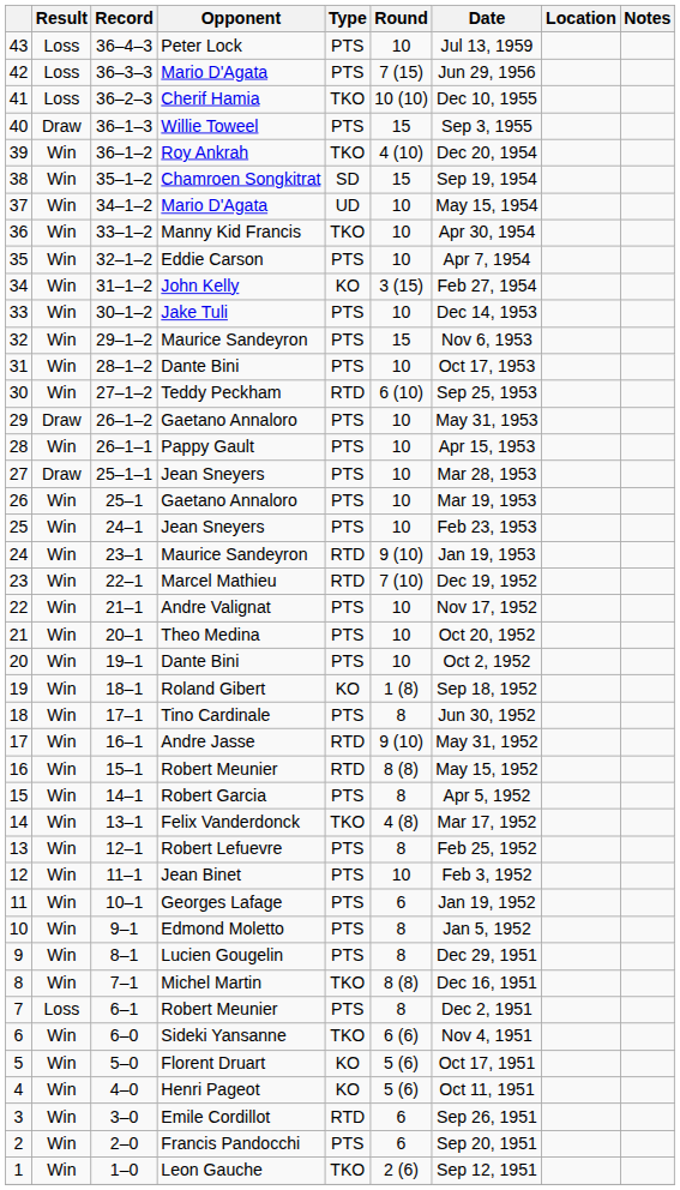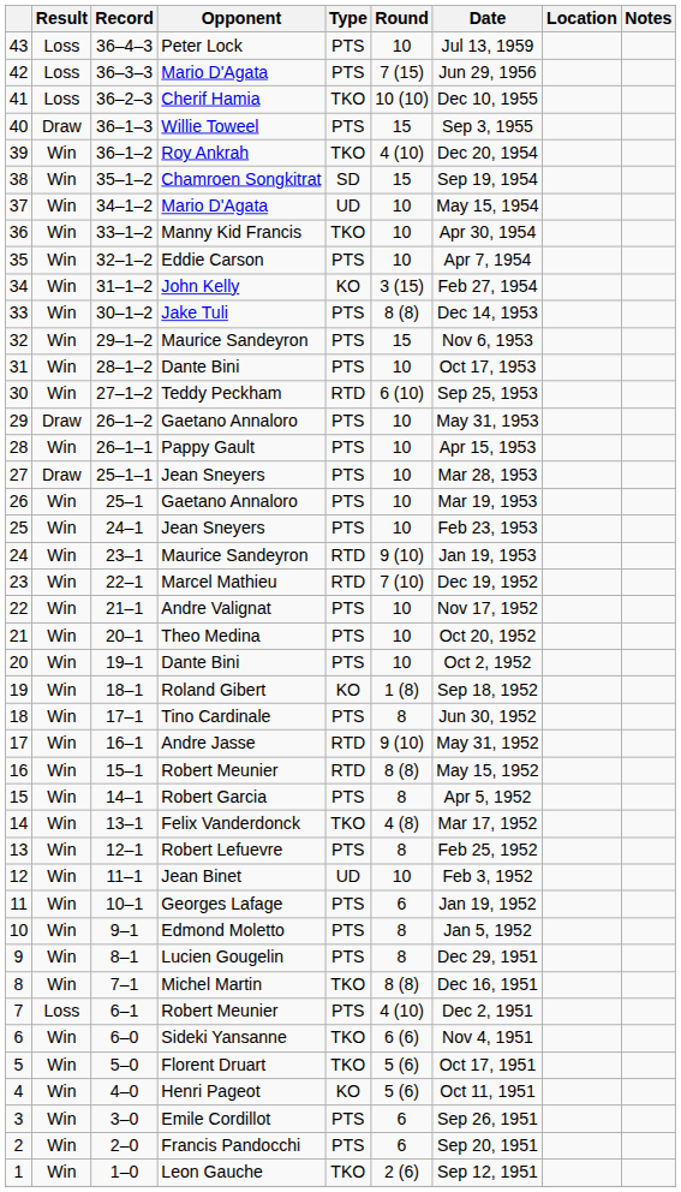 <table class="wikitable" style="text-align:center">
 <tr>
 <th></th>
 <th>Result</th>
 <th>Record</th>
 <th>Opponent</th>
 <th>Type</th>
 <th>Round</th>
 <th>Date</th>
 <th>Location</th>
 <th>Notes</th>
 </tr>
 <tr>
 <td>43</td>
 <td>Loss</td>
 <td>36–4–3</td>
 <td style="text-align:left;">Peter Lock</td>
 <td>PTS</td>
 <td>10</td>
 <td>Jul 13, 1959</td>
 <td style="text-align:left;"></td>
 <td></td>
 </tr>
 <tr>
 <td>42</td>
 <td>Loss</td>
 <td>36–3–3</td>
 <td style="text-align:left;"><a href='#'>Mario D'Agata</a></td>
 <td>PTS</td>
 <td>7 (15)</td>
 <td>Jun 29, 1956</td>
 <td style="text-align:left;"></td>
 <td style="text-align:left;"></td>
 </tr>
 <tr>
 <td>41</td>
 <td>Loss</td>
 <td>36–2–3</td>
 <td style="text-align:left;"><a href='#'>Cherif Hamia</a></td>
 <td>TKO</td>
 <td>10 (10)</td>
 <td>Dec 10, 1955</td>
 <td style="text-align:left;"></td>
 <td></td>
 </tr>
 <tr>
 <td>40</td>
 <td>Draw</td>
 <td>36–1–3</td>
 <td style="text-align:left;"><a href='#'>Willie Toweel</a></td>
 <td>PTS</td>
 <td>15</td>
 <td>Sep 3, 1955</td>
 <td style="text-align:left;"></td>
 <td style="text-align:left;"></td>
 </tr>
 <tr>
 <td>39</td>
 <td>Win</td>
 <td>36–1–2</td>
 <td style="text-align:left;"><a href='#'>Roy Ankrah</a></td>
 <td>TKO</td>
 <td>4 (10)</td>
 <td>Dec 20, 1954</td>
 <td style="text-align:left;"></td>
 <td></td>
 </tr>
 <tr>
 <td>38</td>
 <td>Win</td>
 <td>35–1–2</td>
 <td style="text-align:left;"><a href='#'>Chamroen Songkitrat</a></td>
 <td>SD</td>
 <td>15</td>
 <td>Sep 19, 1954</td>
 <td style="text-align:left;"></td>
 <td style="text-align:left;"></td>
 </tr>
 <tr>
 <td>37</td>
 <td>Win</td>
 <td>34–1–2</td>
 <td style="text-align:left;"><a href='#'>Mario D'Agata</a></td>
 <td>UD</td>
 <td>10</td>
 <td>May 15, 1954</td>
 <td style="text-align:left;"></td>
 <td></td>
 </tr>
 <tr>
 <td>36</td>
 <td>Win</td>
 <td>33–1–2</td>
 <td style="text-align:left;">Manny Kid Francis</td>
 <td>TKO</td>
 <td>10</td>
 <td>Apr 30, 1954</td>
 <td style="text-align:left;"></td>
 <td></td>
 </tr>
 <tr>
 <td>35</td>
 <td>Win</td>
 <td>32–1–2</td>
 <td style="text-align:left;">Eddie Carson</td>
 <td>PTS</td>
 <td>10</td>
 <td>Apr 7, 1954</td>
 <td style="text-align:left;"></td>
 <td></td>
 </tr>
 <tr>
 <td>34</td>
 <td>Win</td>
 <td>31–1–2</td>
 <td style="text-align:left;"><a href='#'>John Kelly</a></td>
 <td>KO</td>
 <td>3 (15)</td>
 <td>Feb 27, 1954</td>
 <td style="text-align:left;"></td>
 <td style="text-align:left;"></td>
 </tr>
 <tr>
 <td>33</td>
 <td>Win</td>
 <td>30–1–2</td>
 <td style="text-align:left;"><a href='#'>Jake Tuli</a></td>
 <td>PTS</td>
-<td>10</td>
+<td>8 (8)</td>
 <td>Dec 14, 1953</td>
 <td style="text-align:left;"></td>
 <td></td>
 </tr>
 <tr>
 <td>32</td>
 <td>Win</td>
 <td>29–1–2</td>
 <td style="text-align:left;">Maurice Sandeyron</td>
 <td>PTS</td>
 <td>15</td>
 <td>Nov 6, 1953</td>
 <td style="text-align:left;"></td>
 <td style="text-align:left;"></td>
 </tr>
 <tr>
 <td>31</td>
 <td>Win</td>
 <td>28–1–2</td>
 <td style="text-align:left;">Dante Bini</td>
 <td>PTS</td>
 <td>10</td>
 <td>Oct 17, 1953</td>
 <td style="text-align:left;"></td>
 <td></td>
 </tr>
 <tr>
 <td>30</td>
 <td>Win</td>
 <td>27–1–2</td>
 <td style="text-align:left;">Teddy Peckham</td>
 <td>RTD</td>
 <td>6 (10)</td>
 <td>Sep 25, 1953</td>
 <td style="text-align:left;"></td>
 <td></td>
 </tr>
 <tr>
 <td>29</td>
 <td>Draw</td>
 <td>26–1–2</td>
 <td style="text-align:left;">Gaetano Annaloro</td>
 <td>PTS</td>
 <td>10</td>
 <td>May 31, 1953</td>
 <td style="text-align:left;"></td>
 <td></td>
 </tr>
 <tr>
 <td>28</td>
 <td>Win</td>
 <td>26–1–1</td>
 <td style="text-align:left;">Pappy Gault</td>
 <td>PTS</td>
 <td>10</td>
 <td>Apr 15, 1953</td>
 <td style="text-align:left;"></td>
 <td></td>
 </tr>
 <tr>
 <td>27</td>
 <td>Draw</td>
 <td>25–1–1</td>
 <td style="text-align:left;">Jean Sneyers</td>
 <td>PTS</td>
 <td>10</td>
 <td>Mar 28, 1953</td>
 <td style="text-align:left;"></td>
 <td></td>
 </tr>
 <tr>
 <td>26</td>
 <td>Win</td>
 <td>25–1</td>
 <td style="text-align:left;">Gaetano Annaloro</td>
 <td>PTS</td>
 <td>10</td>
 <td>Mar 19, 1953</td>
 <td style="text-align:left;"></td>
 <td></td>
 </tr>
 <tr>
 <td>25</td>
 <td>Win</td>
 <td>24–1</td>
 <td style="text-align:left;">Jean Sneyers</td>
 <td>PTS</td>
 <td>10</td>
 <td>Feb 23, 1953</td>
 <td style="text-align:left;"></td>
 <td></td>
 </tr>
 <tr>
 <td>24</td>
 <td>Win</td>
 <td>23–1</td>
 <td style="text-align:left;">Maurice Sandeyron</td>
 <td>RTD</td>
 <td>9 (10)</td>
 <td>Jan 19, 1953</td>
 <td style="text-align:left;"></td>
 <td></td>
 </tr>
 <tr>
 <td>23</td>
 <td>Win</td>
 <td>22–1</td>
 <td style="text-align:left;">Marcel Mathieu</td>
 <td>RTD</td>
 <td>7 (10)</td>
 <td>Dec 19, 1952</td>
 <td style="text-align:left;"></td>
 <td></td>
 </tr>
 <tr>
 <td>22</td>
 <td>Win</td>
 <td>21–1</td>
 <td style="text-align:left;">Andre Valignat</td>
 <td>PTS</td>
 <td>10</td>
 <td>Nov 17, 1952</td>
 <td style="text-align:left;"></td>
 <td></td>
 </tr>
 <tr>
 <td>21</td>
 <td>Win</td>
 <td>20–1</td>
 <td style="text-align:left;">Theo Medina</td>
 <td>PTS</td>
 <td>10</td>
 <td>Oct 20, 1952</td>
 <td style="text-align:left;"></td>
 <td></td>
 </tr>
 <tr>
 <td>20</td>
 <td>Win</td>
 <td>19–1</td>
 <td style="text-align:left;">Dante Bini</td>
 <td>PTS</td>
 <td>10</td>
 <td>Oct 2, 1952</td>
 <td style="text-align:left;"></td>
 <td></td>
 </tr>
 <tr>
 <td>19</td>
 <td>Win</td>
 <td>18–1</td>
 <td style="text-align:left;">Roland Gibert</td>
 <td>KO</td>
 <td>1 (8)</td>
 <td>Sep 18, 1952</td>
 <td style="text-align:left;"></td>
 <td></td>
 </tr>
 <tr>
 <td>18</td>
 <td>Win</td>
 <td>17–1</td>
 <td style="text-align:left;">Tino Cardinale</td>
 <td>PTS</td>
 <td>8</td>
 <td>Jun 30, 1952</td>
 <td style="text-align:left;"></td>
 <td></td>
 </tr>
 <tr>
 <td>17</td>
 <td>Win</td>
 <td>16–1</td>
 <td style="text-align:left;">Andre Jasse</td>
 <td>RTD</td>
 <td>9 (10)</td>
 <td>May 31, 1952</td>
 <td style="text-align:left;"></td>
 <td></td>
 </tr>
 <tr>
 <td>16</td>
 <td>Win</td>
 <td>15–1</td>
 <td style="text-align:left;">Robert Meunier</td>
 <td>RTD</td>
 <td>8 (8)</td>
 <td>May 15, 1952</td>
 <td style="text-align:left;"></td>
 <td></td>
 </tr>
 <tr>
 <td>15</td>
 <td>Win</td>
 <td>14–1</td>
 <td style="text-align:left;">Robert Garcia</td>
 <td>PTS</td>
 <td>8</td>
 <td>Apr 5, 1952</td>
 <td style="text-align:left;"></td>
 <td></td>
 </tr>
 <tr>
 <td>14</td>
 <td>Win</td>
 <td>13–1</td>
 <td style="text-align:left;">Felix Vanderdonck</td>
 <td>TKO</td>
 <td>4 (8)</td>
 <td>Mar 17, 1952</td>
 <td style="text-align:left;"></td>
 <td></td>
 </tr>
 <tr>
 <td>13</td>
 <td>Win</td>
 <td>12–1</td>
 <td style="text-align:left;">Robert Lefuevre</td>
 <td>PTS</td>
 <td>8</td>
 <td>Feb 25, 1952</td>
 <td style="text-align:left;"></td>
 <td></td>
 </tr>
 <tr>
 <td>12</td>
 <td>Win</td>
 <td>11–1</td>
 <td style="text-align:left;">Jean Binet</td>
-<td>PTS</td>
+<td>UD</td>
 <td>10</td>
 <td>Feb 3, 1952</td>
 <td style="text-align:left;"></td>
 <td></td>
 </tr>
 <tr>
 <td>11</td>
 <td>Win</td>
 <td>10–1</td>
 <td style="text-align:left;">Georges Lafage</td>
 <td>PTS</td>
 <td>6</td>
 <td>Jan 19, 1952</td>
 <td style="text-align:left;"></td>
 <td></td>
 </tr>
 <tr>
 <td>10</td>
 <td>Win</td>
 <td>9–1</td>
 <td style="text-align:left;">Edmond Moletto</td>
 <td>PTS</td>
 <td>8</td>
 <td>Jan 5, 1952</td>
 <td style="text-align:left;"></td>
 <td></td>
 </tr>
 <tr>
 <td>9</td>
 <td>Win</td>
 <td>8–1</td>
 <td style="text-align:left;">Lucien Gougelin</td>
 <td>PTS</td>
 <td>8</td>
 <td>Dec 29, 1951</td>
 <td style="text-align:left;"></td>
 <td></td>
 </tr>
 <tr>
 <td>8</td>
 <td>Win</td>
 <td>7–1</td>
 <td style="text-align:left;">Michel Martin</td>
 <td>TKO</td>
 <td>8 (8)</td>
 <td>Dec 16, 1951</td>
 <td style="text-align:left;"></td>
 <td></td>
 </tr>
 <tr>
 <td>7</td>
 <td>Loss</td>
 <td>6–1</td>
 <td style="text-align:left;">Robert Meunier</td>
 <td>PTS</td>
-<td>8</td>
+<td>4 (10)</td>
 <td>Dec 2, 1951</td>
 <td style="text-align:left;"></td>
 <td></td>
 </tr>
 <tr>
 <td>6</td>
 <td>Win</td>
 <td>6–0</td>
 <td style="text-align:left;">Sideki Yansanne</td>
 <td>TKO</td>
 <td>6 (6)</td>
 <td>Nov 4, 1951</td>
 <td style="text-align:left;"></td>
 <td></td>
 </tr>
 <tr>
 <td>5</td>
 <td>Win</td>
 <td>5–0</td>
 <td style="text-align:left;">Florent Druart</td>
-<td>KO</td>
+<td>TKO</td>
 <td>5 (6)</td>
 <td>Oct 17, 1951</td>
 <td style="text-align:left;"></td>
 <td></td>
 </tr>
 <tr>
 <td>4</td>
 <td>Win</td>
 <td>4–0</td>
 <td style="text-align:left;">Henri Pageot</td>
 <td>KO</td>
 <td>5 (6)</td>
 <td>Oct 11, 1951</td>
 <td style="text-align:left;"></td>
 <td></td>
 </tr>
 <tr>
 <td>3</td>
 <td>Win</td>
 <td>3–0</td>
 <td style="text-align:left;">Emile Cordillot</td>
-<td>RTD</td>
+<td>PTS</td>
 <td>6</td>
 <td>Sep 26, 1951</td>
 <td style="text-align:left;"></td>
 <td></td>
 </tr>
 <tr>
 <td>2</td>
 <td>Win</td>
 <td>2–0</td>
 <td style="text-align:left;">Francis Pandocchi</td>
 <td>PTS</td>
 <td>6</td>
 <td>Sep 20, 1951</td>
 <td style="text-align:left;"></td>
 <td></td>
 </tr>
 <tr>
 <td>1</td>
 <td>Win</td>
 <td>1–0</td>
 <td style="text-align:left;">Leon Gauche</td>
 <td>TKO</td>
 <td>2 (6)</td>
 <td>Sep 12, 1951</td>
 <td style="text-align:left;"></td>
 <td></td>
 </tr>
 <tr>
 </tr>
 </table>
